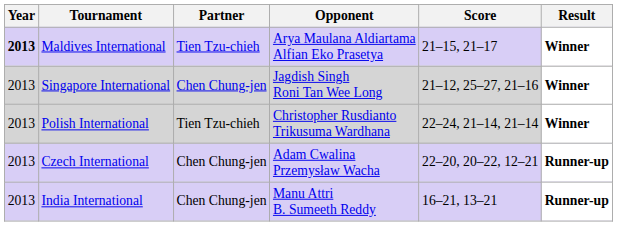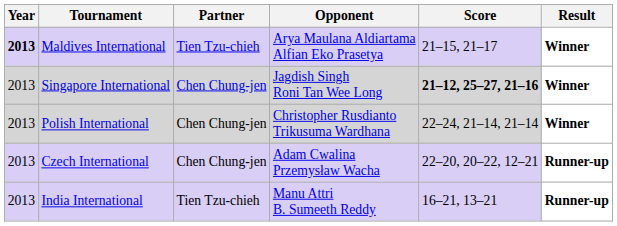 <table class="sortable wikitable" style="font-size: 90%;">
 <tr>
 <th>Year</th>
 <th>Tournament</th>
 <th>Partner</th>
 <th>Opponent</th>
 <th>Score</th>
 <th>Result</th>
 </tr>
 <tr style="background:#D8CEF6">
 <td align="center"><strong>2013</strong></td>
 <td align="left"><a href='#'>Maldives International</a></td>
 <td align="left"> <a href='#'>Tien Tzu-chieh</a></td>
 <td align="left"> <a href='#'>Arya Maulana Aldiartama</a><br> <a href='#'>Alfian Eko Prasetya</a></td>
 <td align="left">21–15, 21–17</td>
 <td style="text-align:left; background:white"> <strong>Winner</strong></td>
 </tr>
 <tr style="background:#D5D5D5">
 <td align="center">2013</td>
 <td align="left"><a href='#'>Singapore International</a></td>
 <td align="left"> <a href='#'>Chen Chung-jen</a></td>
 <td align="left"> <a href='#'>Jagdish Singh</a><br> <a href='#'>Roni Tan Wee Long</a></td>
-<td align="left">21–12, 25–27, 21–16</td>
+<td align="left"><strong>21–12, 25–27, 21–16</strong></td>
 <td style="text-align:left; background:white"> <strong>Winner</strong></td>
 </tr>
 <tr style="background:#D5D5D5">
 <td align="center">2013</td>
 <td align="left"><a href='#'>Polish International</a></td>
-<td align="left"> Tien Tzu-chieh</td>
+<td align="left"> Chen Chung-jen</td>
 <td align="left"> <a href='#'>Christopher Rusdianto</a><br> <a href='#'>Trikusuma Wardhana</a></td>
 <td align="left">22–24, 21–14, 21–14</td>
 <td style="text-align:left; background:white"> <strong>Winner</strong></td>
 </tr>
 <tr style="background:#D8CEF6">
 <td align="center">2013</td>
 <td align="left"><a href='#'>Czech International</a></td>
 <td align="left"> Chen Chung-jen</td>
 <td align="left"> <a href='#'>Adam Cwalina</a><br> <a href='#'>Przemysław Wacha</a></td>
 <td align="left">22–20, 20–22, 12–21</td>
 <td style="text-align:left; background:white"> <strong>Runner-up</strong></td>
 </tr>
 <tr style="background:#D8CEF6">
 <td align="center">2013</td>
 <td align="left"><a href='#'>India International</a></td>
-<td align="left"> Chen Chung-jen</td>
+<td align="left"> Tien Tzu-chieh</td>
 <td align="left"> <a href='#'>Manu Attri</a><br> <a href='#'>B. Sumeeth Reddy</a></td>
 <td align="left">16–21, 13–21</td>
 <td style="text-align:left; background:white"> <strong>Runner-up</strong></td>
 </tr>
 </table>
